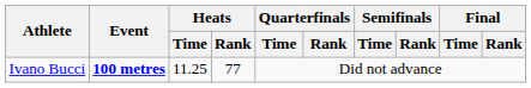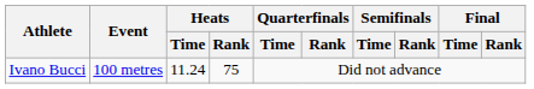 <table class=wikitable style="font-size:90%;">
 <tr>
 <th rowspan="2">Athlete</th>
 <th rowspan="2">Event</th>
 <th colspan="2">Heats</th>
 <th colspan="2">Quarterfinals</th>
 <th colspan="2">Semifinals</th>
 <th colspan="2">Final</th>
 </tr>
 <tr>
 <th>Time</th>
 <th>Rank</th>
 <th>Time</th>
 <th>Rank</th>
 <th>Time</th>
 <th>Rank</th>
 <th>Time</th>
 <th>Rank</th>
 </tr>
 <tr style=text-align:center>
 <td style=text-align:left><a href='#'>Ivano Bucci</a></td>
-<td style=text-align:left><strong><a href='#'>100 metres</a></strong></td>
-<td>11.25</td>
-<td>77</td>
+<td style=text-align:left><a href='#'>100 metres</a></td>
+<td>11.24</td>
+<td>75</td>
 <td colspan=6>Did not advance</td>
 </tr>
 </table>
